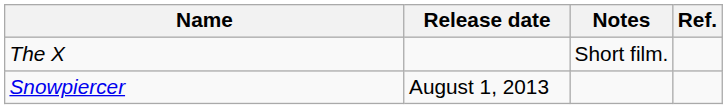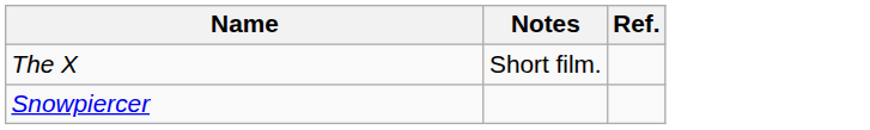 <table class="wikitable sortable collapsible">
 <tr>
 <th scope="col" style="width:300px;">Name</th>
-<th scope="col" style="width:120px;">Release date</th>
 <th scope="col" class="unsortable">Notes</th>
 <th scope="col" class="unsortable">Ref.</th>
 </tr>
 <tr>
 <td><em>The X</em></td>
-<td align="center"></td>
 <td>Short film.</td>
 <td></td>
 </tr>
 <tr>
 <td><em><a href='#'>Snowpiercer</a></em></td>
-<td>August 1, 2013</td>
 <td></td>
 <td></td>
 </tr>
 </table>
